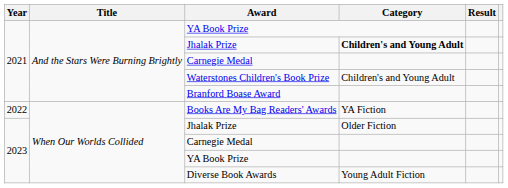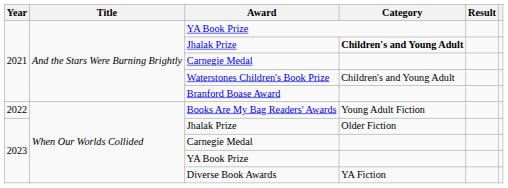 <table class="wikitable sortable">
 <tr>
 <th>Year</th>
 <th>Title</th>
 <th>Award</th>
 <th>Category</th>
 <th>Result</th>
 <th></th>
 </tr>
 <tr>
 <td rowspan="5">2021</td>
 <td rowspan="5"><em>And the Stars Were Burning Brightly</em></td>
 <td colspan="2"><a href='#'>YA Book Prize</a></td>
 <td></td>
 <td></td>
 </tr>
 <tr>
 <td><a href='#'>Jhalak Prize</a></td>
 <td><strong>Children's and Young Adult</strong></td>
 <td></td>
 <td></td>
 </tr>
 <tr>
 <td><a href='#'>Carnegie Medal</a></td>
 <td></td>
 <td></td>
 <td></td>
 </tr>
 <tr>
 <td><a href='#'>Waterstones Children's Book Prize</a></td>
 <td>Children's and Young Adult</td>
 <td></td>
 <td></td>
 </tr>
 <tr>
 <td><a href='#'>Branford Boase Award</a></td>
 <td></td>
 <td></td>
 <td></td>
 </tr>
 <tr>
 <td>2022</td>
 <td rowspan="5"><em>When Our Worlds Collided</em></td>
 <td><a href='#'>Books Are My Bag Readers' Awards</a></td>
-<td>YA Fiction</td>
+<td>Young Adult Fiction</td>
 <td></td>
 <td></td>
 </tr>
 <tr>
 <td rowspan="4">2023</td>
 <td>Jhalak Prize</td>
 <td>Older Fiction</td>
 <td></td>
 <td></td>
 </tr>
 <tr>
 <td>Carnegie Medal</td>
 <td></td>
 <td></td>
 <td></td>
 </tr>
 <tr>
 <td>YA Book Prize</td>
 <td></td>
 <td></td>
 <td></td>
 </tr>
 <tr>
 <td>Diverse Book Awards</td>
-<td>Young Adult Fiction</td>
+<td>YA Fiction</td>
 <td></td>
 <td></td>
 </tr>
 </table>
